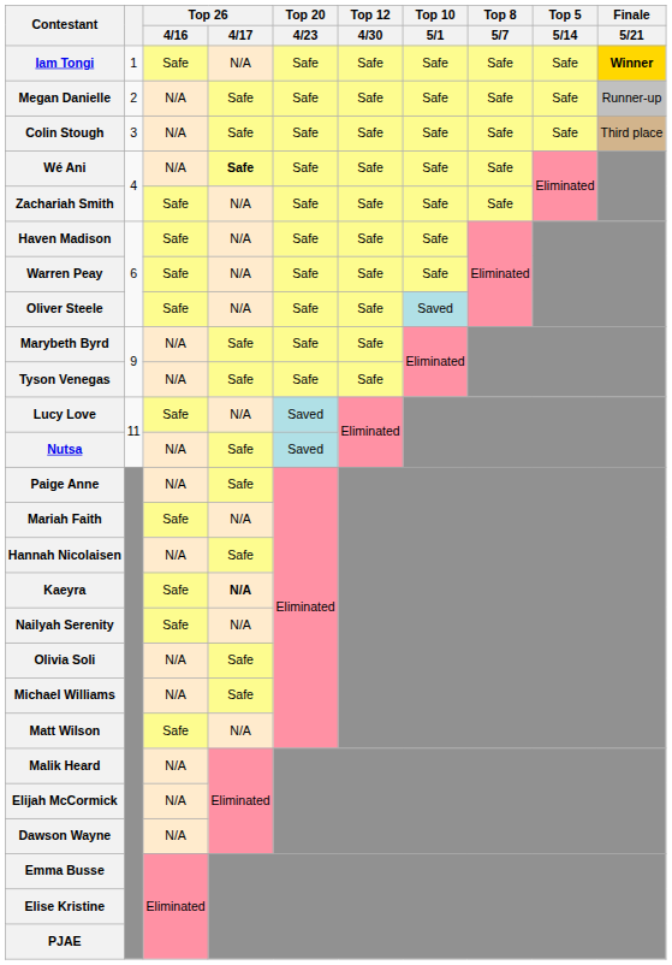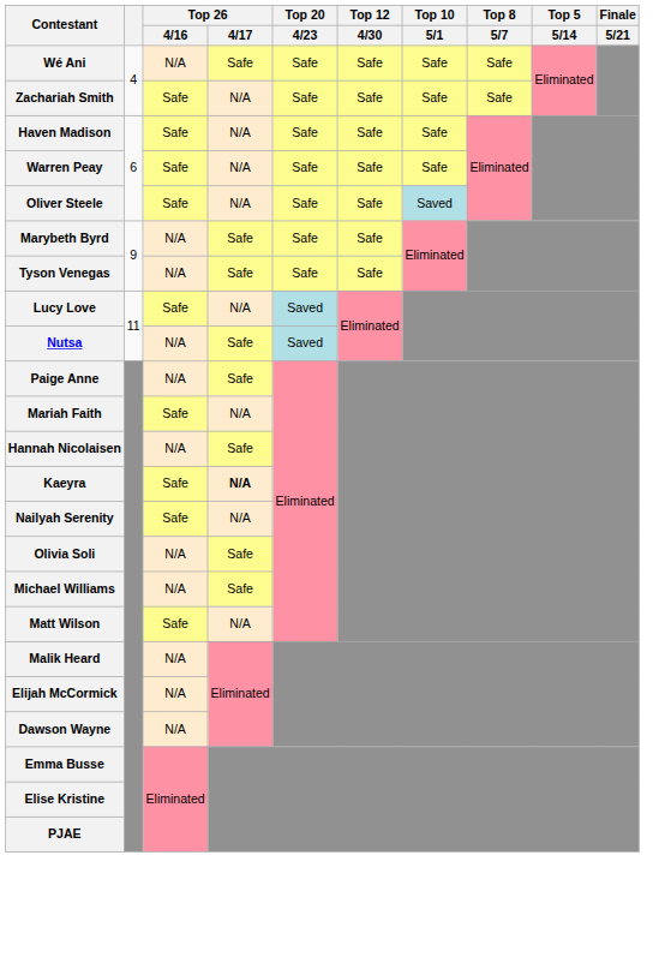 <table class="wikitable" style="text-align:center; font-size:90%;">
 <tr>
 <th rowspan="2" scope="col">Contestant</th>
 <th rowspan="2" scope="col"></th>
 <th colspan="2" scope="col">Top 26</th>
 <th scope="col">Top 20</th>
 <th scope="col">Top 12</th>
 <th scope="col">Top 10</th>
 <th scope="col">Top 8</th>
 <th scope="col">Top 5</th>
 <th scope="col">Finale</th>
 </tr>
 <tr>
 <th>4/16</th>
 <th>4/17</th>
 <th>4/23</th>
 <th>4/30</th>
 <th>5/1</th>
 <th>5/7</th>
 <th>5/14</th>
 <th>5/21</th>
 </tr>
 <tr style="height:40px">
-<th scope="row"><a href='#'>Iam Tongi</a></th>
-<td>1</td>
-<td style="background:#FDFC8F;">Safe</td>
-<td style="background:#FFEBCD;">N/A</td>
-<td style="background:#FDFC8F;">Safe</td>
-<td style="background:#FDFC8F;">Safe</td>
-<td style="background:#FDFC8F;">Safe</td>
-<td style="background:#FDFC8F;">Safe</td>
-<td style="background:#FDFC8F;">Safe</td>
-<td bgcolor="gold"><strong>Winner</strong></td>
-</tr>
-<tr style="height:40px">
-<th scope="row">Megan Danielle</th>
-<td>2</td>
-<td style="background:#FFEBCD;">N/A</td>
-<td style="background:#FDFC8F;">Safe</td>
-<td style="background:#FDFC8F;">Safe</td>
-<td style="background:#FDFC8F;">Safe</td>
-<td style="background:#FDFC8F;">Safe</td>
-<td style="background:#FDFC8F;">Safe</td>
-<td style="background:#FDFC8F;">Safe</td>
-<td bgcolor="silver">Runner-up</td>
-</tr>
-<tr style="height:40px">
-<th scope="row">Colin Stough</th>
-<td>3</td>
-<td style="background:#FFEBCD;">N/A</td>
-<td style="background:#FDFC8F;">Safe</td>
-<td style="background:#FDFC8F;">Safe</td>
-<td style="background:#FDFC8F;">Safe</td>
-<td style="background:#FDFC8F;">Safe</td>
-<td style="background:#FDFC8F;">Safe</td>
-<td style="background:#FDFC8F;">Safe</td>
-<td style="background:tan">Third place</td>
-</tr>
-<tr style="height:40px">
 <th scope="row">Wé Ani</th>
 <td rowspan="2">4</td>
 <td style="background:#FFEBCD;">N/A</td>
-<td style="background:#FDFC8F;"><strong>Safe</strong></td>
+<td style="background:#FDFC8F;">Safe</td>
 <td style="background:#FDFC8F;">Safe</td>
 <td style="background:#FDFC8F;">Safe</td>
 <td style="background:#FDFC8F;">Safe</td>
 <td style="background:#FDFC8F;">Safe</td>
 <td style="background:#FF91A4;" rowspan="2">Eliminated</td>
 <td style="background:#919191;" rowspan="2"></td>
 </tr>
 <tr style="height:40px">
 <th scope="row">Zachariah Smith</th>
 <td style="background:#FDFC8F;">Safe</td>
 <td style="background:#FFEBCD;">N/A</td>
 <td style="background:#FDFC8F;">Safe</td>
 <td style="background:#FDFC8F;">Safe</td>
 <td style="background:#FDFC8F;">Safe</td>
 <td style="background:#FDFC8F;">Safe</td>
 </tr>
 <tr style="height:40px">
 <th scope="row">Haven Madison</th>
 <td rowspan="3">6</td>
 <td style="background:#FDFC8F;">Safe</td>
 <td style="background:#FFEBCD;">N/A</td>
 <td style="background:#FDFC8F;">Safe</td>
 <td style="background:#FDFC8F;">Safe</td>
 <td style="background:#FDFC8F;">Safe</td>
 <td style="background:#FF91A4;" rowspan="3">Eliminated</td>
 <td style="background:#919191;" colspan="2" rowspan="3"></td>
 </tr>
 <tr style="height:40px">
 <th scope="row">Warren Peay</th>
 <td style="background:#FDFC8F;">Safe</td>
 <td style="background:#FFEBCD;">N/A</td>
 <td style="background:#FDFC8F;">Safe</td>
 <td style="background:#FDFC8F;">Safe</td>
 <td style="background:#FDFC8F;">Safe</td>
 </tr>
 <tr style="height:40px">
 <th scope="row">Oliver Steele</th>
 <td style="background:#FDFC8F;">Safe</td>
 <td style="background:#FFEBCD;">N/A</td>
 <td style="background:#FDFC8F;">Safe</td>
 <td style="background:#FDFC8F;">Safe</td>
 <td style="background:#B0E0E6;">Saved</td>
 </tr>
 <tr style="height:40px">
 <th scope="row">Marybeth Byrd</th>
 <td rowspan="2">9</td>
 <td style="background:#FFEBCD;">N/A</td>
 <td style="background:#FDFC8F;">Safe</td>
 <td style="background:#FDFC8F;">Safe</td>
 <td style="background:#FDFC8F;">Safe</td>
 <td style="background:#FF91A4;" rowspan="2">Eliminated</td>
 <td style="background:#919191;" colspan="3" rowspan="2"></td>
 </tr>
 <tr style="height:40px">
 <th scope="row">Tyson Venegas</th>
 <td style="background:#FFEBCD;">N/A</td>
 <td style="background:#FDFC8F;">Safe</td>
 <td style="background:#FDFC8F;">Safe</td>
 <td style="background:#FDFC8F;">Safe</td>
 </tr>
 <tr style="height:40px">
 <th scope="row">Lucy Love</th>
 <td rowspan="2">11</td>
 <td style="background:#FDFC8F;">Safe</td>
 <td style="background:#FFEBCD;">N/A</td>
 <td style="background:#B0E0E6;">Saved</td>
 <td style="background:#FF91A4;" rowspan="2">Eliminated</td>
 <td style="background:#919191;" colspan="4" rowspan="2"></td>
 </tr>
 <tr style="height:40px">
 <th scope="row"><a href='#'>Nutsa</a></th>
 <td style="background:#FFEBCD;">N/A</td>
 <td style="background:#FDFC8F;">Safe</td>
 <td style="background:#B0E0E6;">Saved</td>
 </tr>
 <tr style="height:40px">
 <th scope="row">Paige Anne</th>
 <td rowspan="14" bgcolor="919191"></td>
 <td style="background:#FFEBCD;">N/A</td>
 <td style="background:#FDFC8F;">Safe</td>
 <td style="background:#FF91A4;" rowspan="8">Eliminated</td>
 <td style="background:#919191;" colspan="5" rowspan="8"></td>
 </tr>
 <tr style="height:40px">
 <th scope="row">Mariah Faith</th>
 <td style="background:#FDFC8F;">Safe</td>
 <td style="background:#FFEBCD;">N/A</td>
 </tr>
 <tr style="height:40px">
 <th scope="row">Hannah Nicolaisen</th>
 <td style="background:#FFEBCD;">N/A</td>
 <td style="background:#FDFC8F;">Safe</td>
 </tr>
 <tr style="height:40px">
 <th scope="row">Kaeyra</th>
 <td style="background:#FDFC8F;">Safe</td>
 <td style="background:#FFEBCD;"><strong>N/A</strong></td>
 </tr>
 <tr style="height:40px">
 <th scope="row">Nailyah Serenity</th>
 <td style="background:#FDFC8F;">Safe</td>
 <td style="background:#FFEBCD;">N/A</td>
 </tr>
 <tr style="height:40px">
 <th scope="row">Olivia Soli</th>
 <td style="background:#FFEBCD;">N/A</td>
 <td style="background:#FDFC8F;">Safe</td>
 </tr>
 <tr style="height:40px">
 <th scope="row">Michael Williams</th>
 <td style="background:#FFEBCD;">N/A</td>
 <td style="background:#FDFC8F;">Safe</td>
 </tr>
 <tr style="height:40px">
 <th scope="row">Matt Wilson</th>
 <td style="background:#FDFC8F;">Safe</td>
 <td style="background:#FFEBCD;">N/A</td>
 </tr>
 <tr style="height:40px">
 <th scope="row">Malik Heard</th>
 <td style="background:#FFEBCD;">N/A</td>
 <td rowspan="3" style="background:#FF91A4;">Eliminated</td>
 <td style="background:#919191;" colspan="6" rowspan="3"></td>
 </tr>
 <tr style="height:40px">
 <th scope="row">Elijah McCormick</th>
 <td style="background:#FFEBCD;">N/A</td>
 </tr>
 <tr style="height:40px">
 <th scope="row">Dawson Wayne</th>
 <td style="background:#FFEBCD;">N/A</td>
 </tr>
 <tr style="height:40px">
 <th scope="row">Emma Busse</th>
 <td style="background:#FF91A4;" rowspan="3">Eliminated</td>
 <td style="background:#919191;" colspan="7" rowspan="3"></td>
 </tr>
 <tr style="height:40px">
 <th scope="row">Elise Kristine</th>
 </tr>
 <tr style="height:40px">
 <th scope="row">PJAE</th>
 </tr>
 </table>
